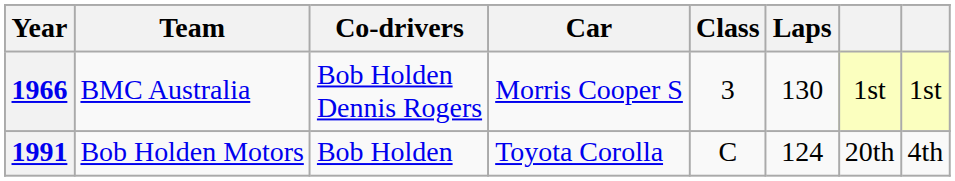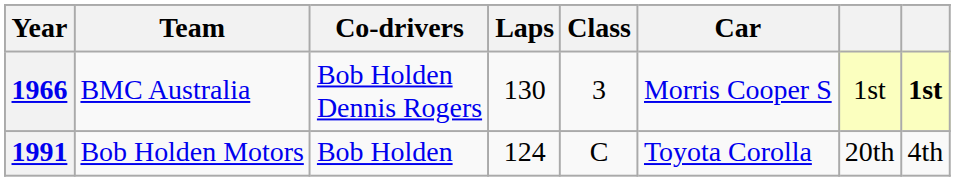 <table class="wikitable" style="text-align:center; font-size:90%">
 <tr>
 <th>Year</th>
 <th>Team</th>
 <th>Co-drivers</th>
+<th>Laps</th>
+<th>Class</th>
 <th>Car</th>
-<th>Class</th>
-<th>Laps</th>
 <th></th>
 <th></th>
 </tr>
 <tr style="text-align:center;">
 <th><a href='#'>1966</a></th>
 <td align="left"> <a href='#'>BMC Australia</a></td>
 <td align="left"> <a href='#'>Bob Holden</a><br> <a href='#'>Dennis Rogers</a></td>
+<td>130</td>
+<td>3</td>
 <td align="left"><a href='#'>Morris Cooper S</a></td>
-<td>3</td>
-<td>130</td>
 <td style="background:#fbffbf;">1st</td>
-<td style="background:#fbffbf;">1st</td>
+<td style="background:#fbffbf;"><strong>1st</strong></td>
 </tr>
 <tr>
 <th><a href='#'>1991</a></th>
 <td align="left"> <a href='#'>Bob Holden Motors</a></td>
 <td align="left"> <a href='#'>Bob Holden</a></td>
+<td>124</td>
+<td>C</td>
 <td align="left"><a href='#'>Toyota Corolla</a></td>
-<td>C</td>
-<td>124</td>
 <td>20th</td>
 <td>4th</td>
 </tr>
 </table>
